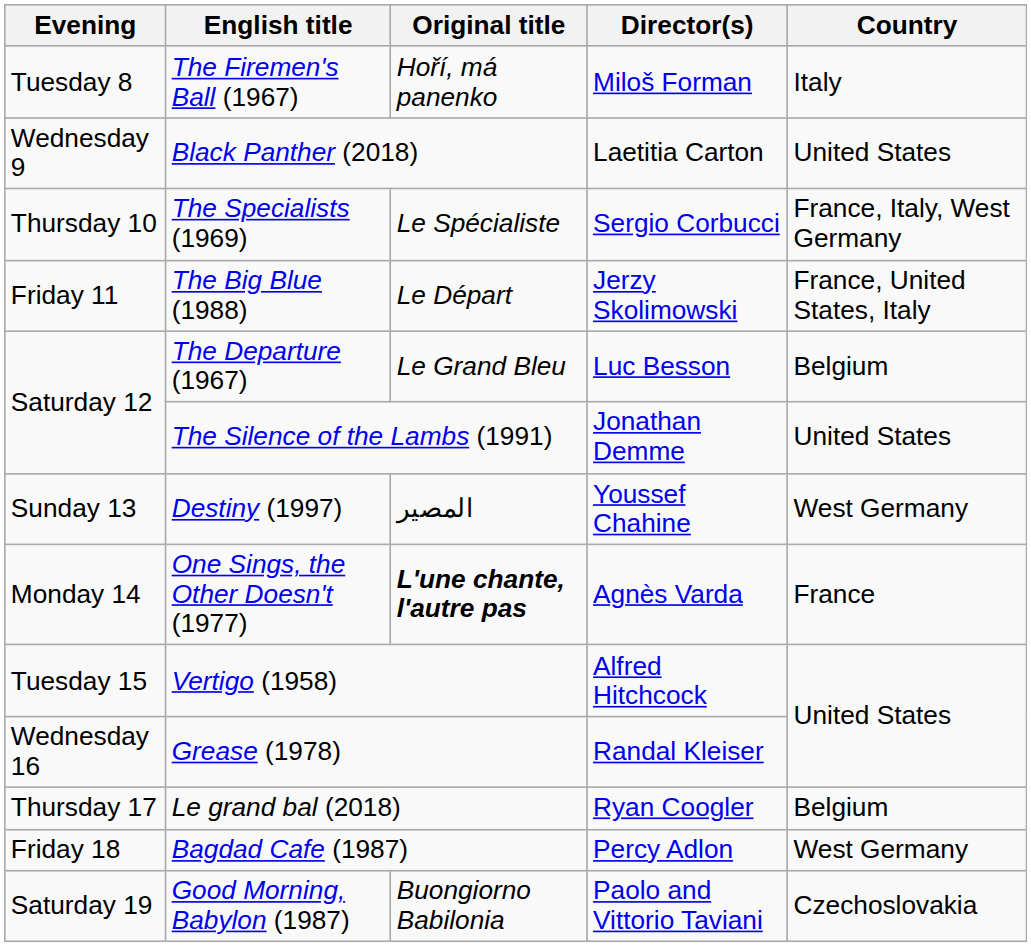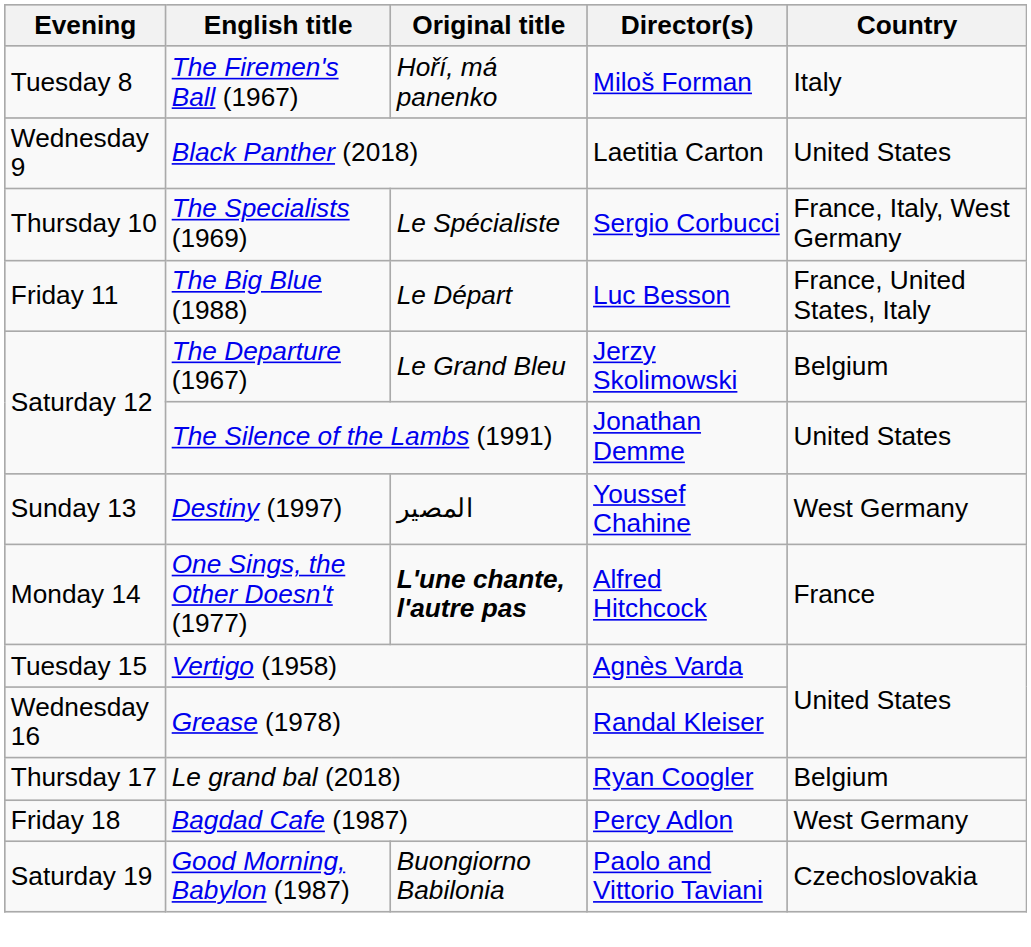 <table class="wikitable" style="width:100%;" cellpadding="5">
 <tr>
 <th scope="col">Evening</th>
 <th scope="col">English title</th>
 <th scope="col">Original title</th>
 <th scope="col">Director(s)</th>
 <th scope="col">Country</th>
 </tr>
 <tr>
 <td>Tuesday 8</td>
 <td><em><a href='#'>The Firemen's Ball</a></em> (1967)</td>
 <td><em>Hoří, má panenko</em></td>
 <td><a href='#'>Miloš Forman</a></td>
 <td>Italy</td>
 </tr>
 <tr>
 <td>Wednesday 9</td>
 <td colspan=2><em><a href='#'>Black Panther</a></em> (2018)</td>
 <td>Laetitia Carton</td>
 <td>United States</td>
 </tr>
 <tr>
 <td>Thursday 10</td>
 <td><em><a href='#'>The Specialists</a></em> (1969)</td>
 <td><em>Le Spécialiste</em></td>
 <td><a href='#'>Sergio Corbucci</a></td>
 <td>France, Italy, West Germany</td>
 </tr>
 <tr>
 <td>Friday 11</td>
 <td><em><a href='#'>The Big Blue</a></em> (1988)</td>
 <td><em>Le Départ</em></td>
-<td><a href='#'>Jerzy Skolimowski</a></td>
+<td><a href='#'>Luc Besson</a></td>
 <td>France, United States, Italy</td>
 </tr>
 <tr>
 <td rowspan="2">Saturday 12</td>
 <td><em><a href='#'>The Departure</a></em> (1967)</td>
 <td><em>Le Grand Bleu</em></td>
-<td><a href='#'>Luc Besson</a></td>
+<td><a href='#'>Jerzy Skolimowski</a></td>
 <td>Belgium</td>
 </tr>
 <tr>
 <td colspan=2><em><a href='#'>The Silence of the Lambs</a></em> (1991)</td>
 <td><a href='#'>Jonathan Demme</a></td>
 <td>United States</td>
 </tr>
 <tr>
 <td>Sunday 13</td>
 <td><em><a href='#'>Destiny</a></em> (1997)</td>
 <td>المصير</td>
 <td><a href='#'>Youssef Chahine</a></td>
 <td>West Germany</td>
 </tr>
 <tr>
 <td>Monday 14</td>
 <td><em><a href='#'>One Sings, the Other Doesn't</a></em> (1977)</td>
 <td><strong><em>L'une chante, l'autre pas</em></strong></td>
-<td><a href='#'>Agnès Varda</a></td>
+<td><a href='#'>Alfred Hitchcock</a></td>
 <td>France</td>
 </tr>
 <tr>
 <td>Tuesday 15</td>
 <td colspan=2><em><a href='#'>Vertigo</a></em> (1958)</td>
-<td><a href='#'>Alfred Hitchcock</a></td>
+<td><a href='#'>Agnès Varda</a></td>
 <td rowspan="2">United States</td>
 </tr>
 <tr>
 <td>Wednesday 16</td>
 <td colspan=2><em><a href='#'>Grease</a></em> (1978)</td>
 <td><a href='#'>Randal Kleiser</a></td>
 </tr>
 <tr>
 <td>Thursday 17</td>
 <td colspan=2><em>Le grand bal</em> (2018)</td>
 <td><a href='#'>Ryan Coogler</a></td>
 <td>Belgium</td>
 </tr>
 <tr>
 <td>Friday 18</td>
 <td colspan=2><em><a href='#'>Bagdad Cafe</a></em> (1987)</td>
 <td><a href='#'>Percy Adlon</a></td>
 <td>West Germany</td>
 </tr>
 <tr>
 <td>Saturday 19</td>
 <td><em><a href='#'>Good Morning, Babylon</a></em> (1987)</td>
 <td><em>Buongiorno Babilonia</em></td>
 <td><a href='#'>Paolo and Vittorio Taviani</a></td>
 <td>Czechoslovakia</td>
 </tr>
 </table>
